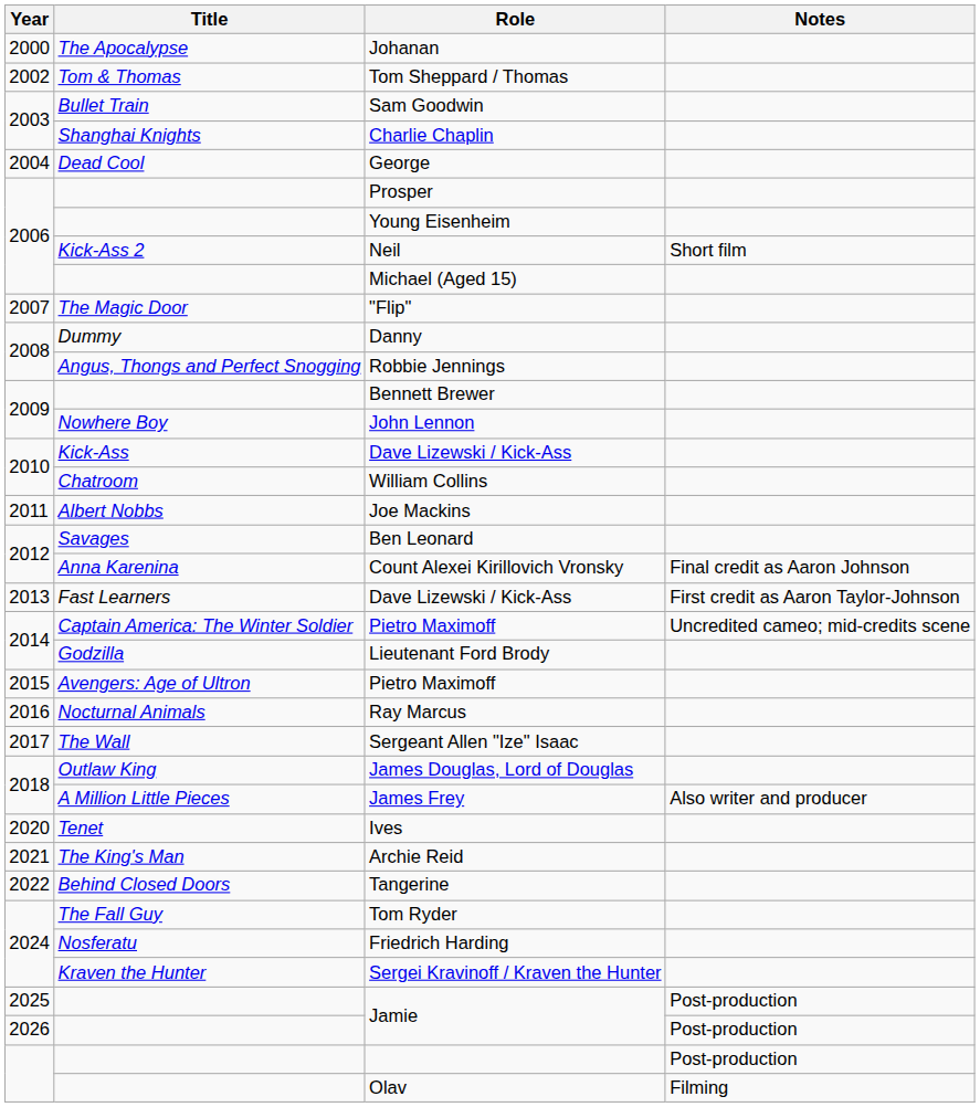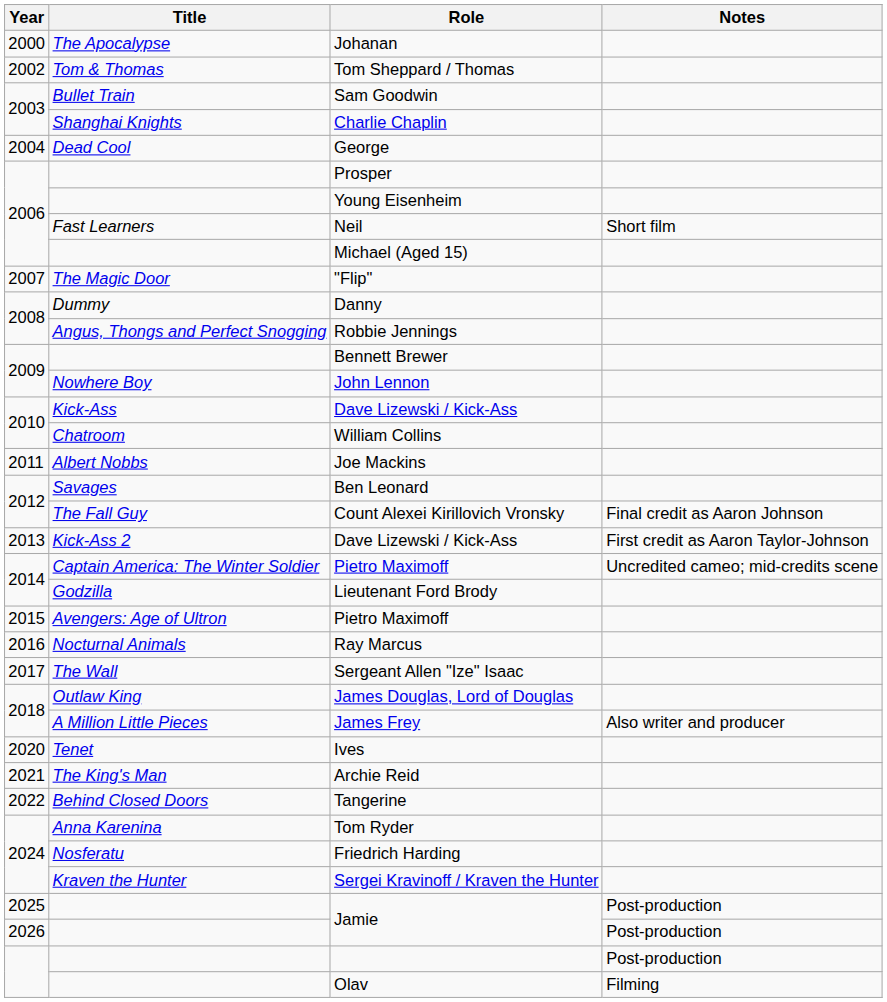 <table class="wikitable sortable">
 <tr>
 <th>Year</th>
 <th>Title</th>
 <th>Role</th>
 <th class="unsortable">Notes</th>
 </tr>
 <tr>
 <td>2000</td>
 <td><em><a href='#'>The Apocalypse</a></em></td>
 <td>Johanan</td>
 <td></td>
 </tr>
 <tr>
 <td>2002</td>
 <td><em><a href='#'>Tom & Thomas</a></em></td>
 <td>Tom Sheppard / Thomas</td>
 <td></td>
 </tr>
 <tr>
 <td rowspan="2">2003</td>
 <td><em><a href='#'>Bullet Train</a></em></td>
 <td>Sam Goodwin</td>
 <td></td>
 </tr>
 <tr>
 <td><em><a href='#'>Shanghai Knights</a></em></td>
 <td><a href='#'>Charlie Chaplin</a></td>
 <td></td>
 </tr>
 <tr>
 <td>2004</td>
 <td><em><a href='#'>Dead Cool</a></em></td>
 <td>George</td>
 <td></td>
 </tr>
 <tr>
 <td rowspan="4">2006</td>
 <td><em></em></td>
 <td>Prosper</td>
 <td></td>
 </tr>
 <tr>
 <td><em></em></td>
 <td>Young Eisenheim</td>
 <td></td>
 </tr>
 <tr>
-<td><em><a href='#'>Kick-Ass 2</a></em></td>
+<td><em>Fast Learners</em></td>
 <td>Neil</td>
 <td>Short film</td>
 </tr>
 <tr>
 <td><em></em></td>
 <td>Michael (Aged 15)</td>
 <td></td>
 </tr>
 <tr>
 <td>2007</td>
 <td><em><a href='#'>The Magic Door</a></em></td>
 <td>"Flip"</td>
 <td></td>
 </tr>
 <tr>
 <td rowspan="2">2008</td>
 <td><em>Dummy</em></td>
 <td>Danny</td>
 <td></td>
 </tr>
 <tr>
 <td><em><a href='#'>Angus, Thongs and Perfect Snogging</a></em></td>
 <td>Robbie Jennings</td>
 <td></td>
 </tr>
 <tr>
 <td rowspan="2">2009</td>
 <td><em></em></td>
 <td>Bennett Brewer</td>
 <td></td>
 </tr>
 <tr>
 <td><em><a href='#'>Nowhere Boy</a></em></td>
 <td><a href='#'>John Lennon</a></td>
 <td></td>
 </tr>
 <tr>
 <td rowspan="2">2010</td>
 <td><em><a href='#'>Kick-Ass</a></em></td>
 <td><a href='#'>Dave Lizewski / Kick-Ass</a></td>
 <td></td>
 </tr>
 <tr>
 <td><em><a href='#'>Chatroom</a></em></td>
 <td>William Collins</td>
 <td></td>
 </tr>
 <tr>
 <td>2011</td>
 <td><em><a href='#'>Albert Nobbs</a></em></td>
 <td>Joe Mackins</td>
 <td></td>
 </tr>
 <tr>
 <td rowspan="2">2012</td>
 <td><em><a href='#'>Savages</a></em></td>
 <td>Ben Leonard</td>
 <td></td>
 </tr>
 <tr>
-<td><em><a href='#'>Anna Karenina</a></em></td>
+<td><em><a href='#'>The Fall Guy</a></em></td>
 <td>Count Alexei Kirillovich Vronsky</td>
 <td>Final credit as Aaron Johnson</td>
 </tr>
 <tr>
 <td>2013</td>
-<td><em>Fast Learners</em></td>
+<td><em><a href='#'>Kick-Ass 2</a></em></td>
 <td>Dave Lizewski / Kick-Ass</td>
 <td>First credit as Aaron Taylor-Johnson</td>
 </tr>
 <tr>
 <td rowspan="2">2014</td>
 <td><em><a href='#'>Captain America: The Winter Soldier</a></em></td>
 <td><a href='#'>Pietro Maximoff</a></td>
 <td>Uncredited cameo; mid-credits scene</td>
 </tr>
 <tr>
 <td><em><a href='#'>Godzilla</a></em></td>
 <td>Lieutenant Ford Brody</td>
 <td></td>
 </tr>
 <tr>
 <td>2015</td>
 <td><em><a href='#'>Avengers: Age of Ultron</a></em></td>
 <td>Pietro Maximoff</td>
 <td></td>
 </tr>
 <tr>
 <td>2016</td>
 <td><em><a href='#'>Nocturnal Animals</a></em></td>
 <td>Ray Marcus</td>
 <td></td>
 </tr>
 <tr>
 <td>2017</td>
 <td><em><a href='#'>The Wall</a></em></td>
 <td>Sergeant Allen "Ize" Isaac</td>
 <td></td>
 </tr>
 <tr>
 <td rowspan="2">2018</td>
 <td><em><a href='#'>Outlaw King</a></em></td>
 <td><a href='#'>James Douglas, Lord of Douglas</a></td>
 <td></td>
 </tr>
 <tr>
 <td><em><a href='#'>A Million Little Pieces</a></em></td>
 <td><a href='#'>James Frey</a></td>
 <td>Also writer and producer</td>
 </tr>
 <tr>
 <td>2020</td>
 <td><em><a href='#'>Tenet</a></em></td>
 <td>Ives</td>
 <td></td>
 </tr>
 <tr>
 <td>2021</td>
 <td><em><a href='#'>The King's Man</a></em></td>
 <td>Archie Reid</td>
 <td></td>
 </tr>
 <tr>
 <td>2022</td>
 <td><em><a href='#'>Behind Closed Doors</a></em></td>
 <td>Tangerine</td>
 <td></td>
 </tr>
 <tr>
 <td rowspan=3>2024</td>
-<td><em><a href='#'>The Fall Guy</a></em></td>
+<td><em><a href='#'>Anna Karenina</a></em></td>
 <td>Tom Ryder</td>
 <td></td>
 </tr>
 <tr>
 <td><em><a href='#'>Nosferatu</a></em></td>
 <td>Friedrich Harding</td>
 <td></td>
 </tr>
 <tr>
 <td><em><a href='#'>Kraven the Hunter</a></em></td>
 <td><a href='#'>Sergei Kravinoff / Kraven the Hunter</a></td>
 <td></td>
 </tr>
 <tr>
 <td>2025</td>
 <td></td>
 <td rowspan="2">Jamie</td>
 <td>Post-production</td>
 </tr>
 <tr>
 <td>2026</td>
 <td></td>
 <td>Post-production</td>
 </tr>
 <tr>
 <td rowspan="2"></td>
 <td></td>
 <td></td>
 <td>Post-production</td>
 </tr>
 <tr>
 <td></td>
 <td>Olav</td>
 <td>Filming</td>
 </tr>
 </table>
